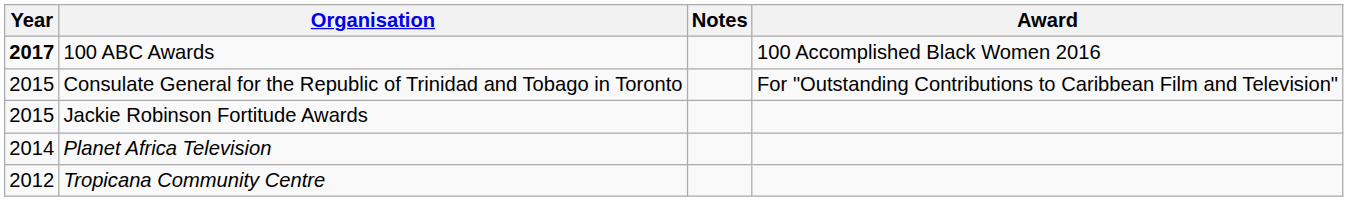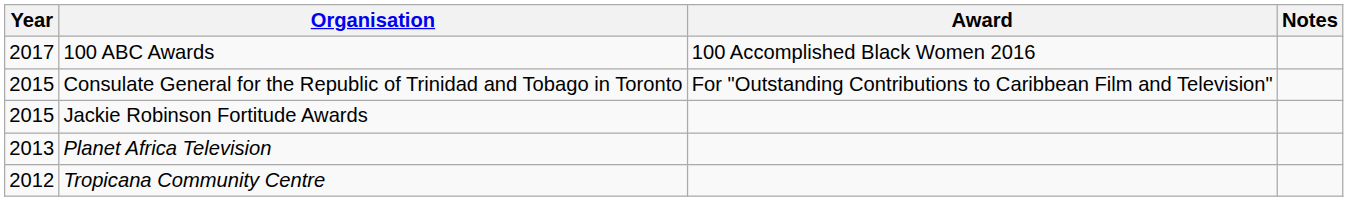 <table class="wikitable sortable">
 <tr>
 <th>Year</th>
 <th><a href='#'>Organisation</a></th>
+<th>Award</th>
 <th>Notes</th>
-<th>Award</th>
 </tr>
 <tr>
-<td><strong>2017</strong></td>
+<td>2017</td>
 <td>100 ABC Awards</td>
+<td>100 Accomplished Black Women 2016</td>
 <td></td>
-<td>100 Accomplished Black Women 2016</td>
 </tr>
 <tr>
 <td>2015</td>
 <td>Consulate General for the Republic of Trinidad and Tobago in Toronto</td>
+<td>For "Outstanding Contributions to Caribbean Film and Television"</td>
 <td></td>
-<td>For "Outstanding Contributions to Caribbean Film and Television"</td>
 </tr>
 <tr>
 <td>2015</td>
 <td>Jackie Robinson Fortitude Awards</td>
 <td></td>
 <td></td>
 </tr>
 <tr>
-<td>2014</td>
+<td>2013</td>
 <td><em>Planet Africa Television</em></td>
 <td></td>
 <td></td>
 </tr>
 <tr>
 <td>2012</td>
 <td><em>Tropicana Community Centre</em></td>
+<td> </td>
 <td></td>
-<td> </td>
 </tr>
 </table>
